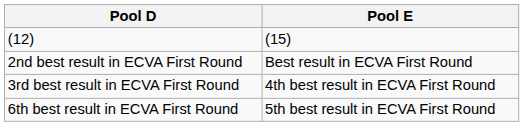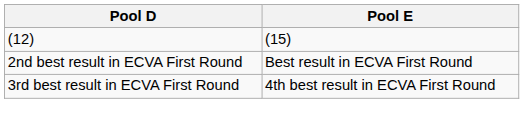 <table class="wikitable" width=560>
 <tr>
 <th width=50%>Pool D</th>
 <th width=50%>Pool E</th>
 </tr>
 <tr>
 <td> (12)</td>
 <td> (15)</td>
 </tr>
 <tr>
 <td>2nd best result in ECVA First Round</td>
 <td>Best result in ECVA First Round</td>
 </tr>
 <tr>
 <td>3rd best result in ECVA First Round</td>
 <td>4th best result in ECVA First Round</td>
 </tr>
-<tr>
-<td>6th best result in ECVA First Round</td>
-<td>5th best result in ECVA First Round</td>
-</tr>
 </table>
